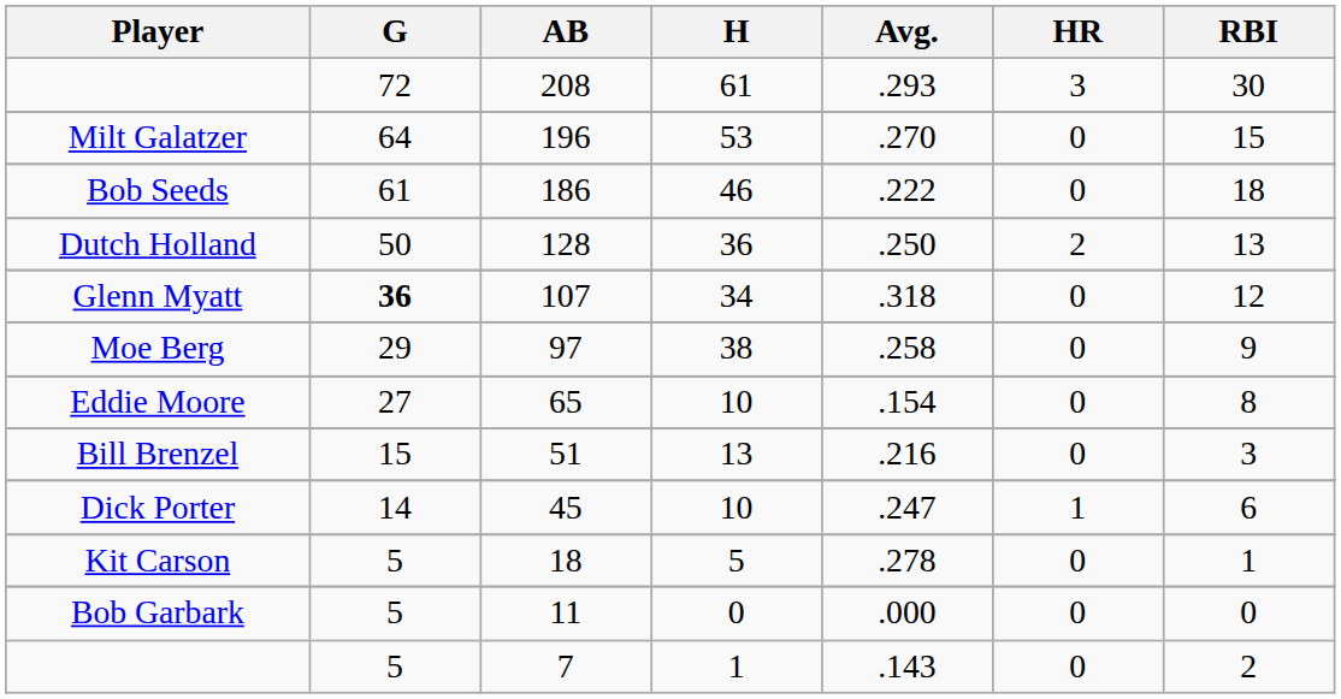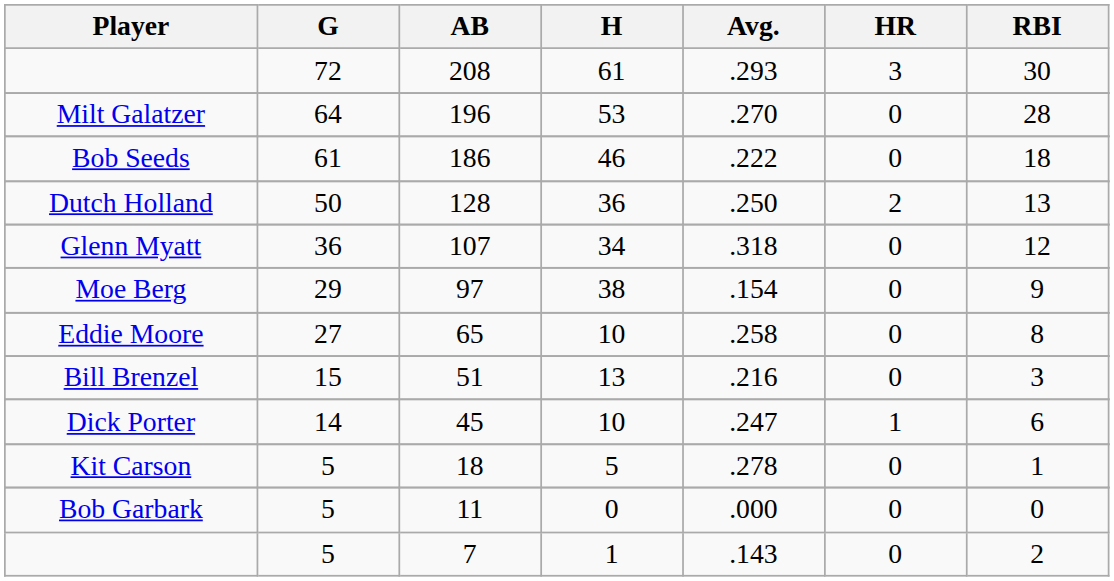 <table class="wikitable sortable">
 <tr>
 <th bgcolor="#DDDDFF" width="16%">Player</th>
 <th bgcolor="#DDDDFF" width="9%">G</th>
 <th bgcolor="#DDDDFF" width="9%">AB</th>
 <th bgcolor="#DDDDFF" width="9%">H</th>
 <th bgcolor="#DDDDFF" width="9%">Avg.</th>
 <th bgcolor="#DDDDFF" width="9%">HR</th>
 <th bgcolor="#DDDDFF" width="9%">RBI</th>
 </tr>
 <tr align="center">
 <td></td>
 <td>72</td>
 <td>208</td>
 <td>61</td>
 <td>.293</td>
 <td>3</td>
 <td>30</td>
 </tr>
 <tr>
 </tr>
 <tr align="center">
 <td><a href='#'>Milt Galatzer</a></td>
 <td>64</td>
 <td>196</td>
 <td>53</td>
 <td>.270</td>
 <td>0</td>
-<td>15</td>
+<td>28</td>
 </tr>
 <tr>
 </tr>
 <tr align="center">
 <td><a href='#'>Bob Seeds</a></td>
 <td>61</td>
 <td>186</td>
 <td>46</td>
 <td>.222</td>
 <td>0</td>
 <td>18</td>
 </tr>
 <tr>
 </tr>
 <tr align="center">
 <td><a href='#'>Dutch Holland</a></td>
 <td>50</td>
 <td>128</td>
 <td>36</td>
 <td>.250</td>
 <td>2</td>
 <td>13</td>
 </tr>
 <tr>
 </tr>
 <tr align="center">
 <td><a href='#'>Glenn Myatt</a></td>
-<td><strong>36</strong></td>
+<td>36</td>
 <td>107</td>
 <td>34</td>
 <td>.318</td>
 <td>0</td>
 <td>12</td>
 </tr>
 <tr>
 </tr>
 <tr align="center">
 <td><a href='#'>Moe Berg</a></td>
 <td>29</td>
 <td>97</td>
 <td>38</td>
-<td>.258</td>
+<td>.154</td>
 <td>0</td>
 <td>9</td>
 </tr>
 <tr>
 </tr>
 <tr align="center">
 <td><a href='#'>Eddie Moore</a></td>
 <td>27</td>
 <td>65</td>
 <td>10</td>
-<td>.154</td>
+<td>.258</td>
 <td>0</td>
 <td>8</td>
 </tr>
 <tr>
 </tr>
 <tr align="center">
 <td><a href='#'>Bill Brenzel</a></td>
 <td>15</td>
 <td>51</td>
 <td>13</td>
 <td>.216</td>
 <td>0</td>
 <td>3</td>
 </tr>
 <tr>
 </tr>
 <tr align="center">
 <td><a href='#'>Dick Porter</a></td>
 <td>14</td>
 <td>45</td>
 <td>10</td>
 <td>.247</td>
 <td>1</td>
 <td>6</td>
 </tr>
 <tr>
 </tr>
 <tr align="center">
 <td><a href='#'>Kit Carson</a></td>
 <td>5</td>
 <td>18</td>
 <td>5</td>
 <td>.278</td>
 <td>0</td>
 <td>1</td>
 </tr>
 <tr>
 </tr>
 <tr align="center">
 <td><a href='#'>Bob Garbark</a></td>
 <td>5</td>
 <td>11</td>
 <td>0</td>
 <td>.000</td>
 <td>0</td>
 <td>0</td>
 </tr>
 <tr align="center">
 <td></td>
 <td>5</td>
 <td>7</td>
 <td>1</td>
 <td>.143</td>
 <td>0</td>
 <td>2</td>
 </tr>
 </table>
